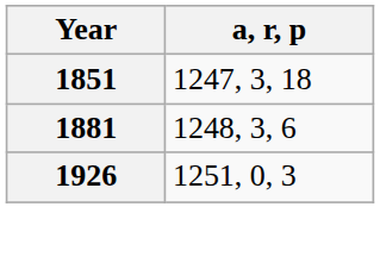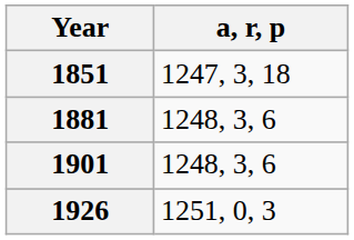 <table class="wikitable" style="margin:0 0 0 3em; border:1px solid darkgrey;">
 <tr>
 <th style="width:75px;">Year</th>
 <th style="width:100px;">a, r, p</th>
 </tr>
 <tr>
 <th>1851</th>
 <td>1247, 3, 18 </td>
 </tr>
 <tr>
 <th>1881</th>
 <td>1248, 3, 6 </td>
 </tr>
 <tr>
+<th>1901</th>
+<td>1248, 3, 6 </td>
+</tr>
+<tr>
 <th>1926</th>
 <td>1251, 0, 3 </td>
 </tr>
 </table>
